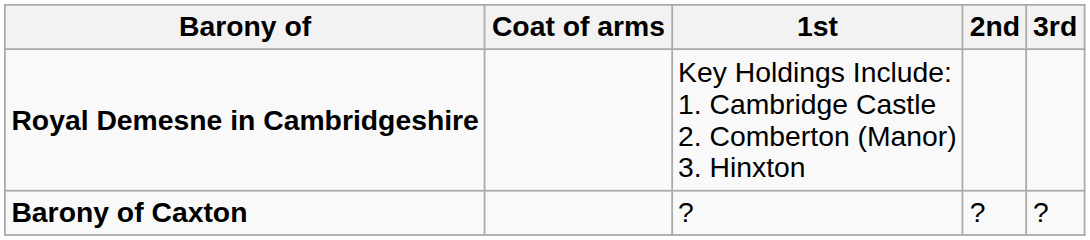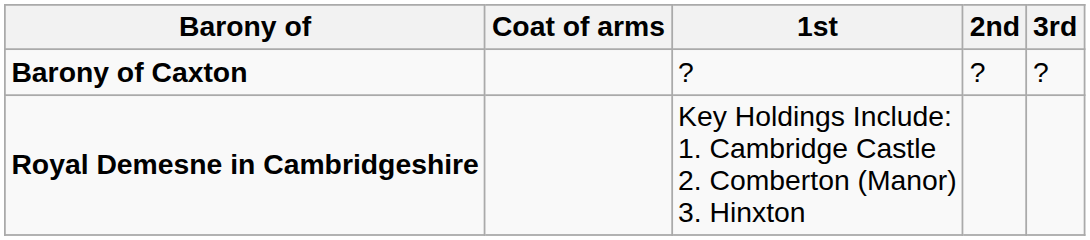 <table class="wikitable">
 <tr>
 <th>Barony of</th>
 <th>Coat of arms</th>
 <th>1st</th>
 <th>2nd</th>
 <th>3rd</th>
 </tr>
 <tr>
+<td><strong>Barony of Caxton</strong></td>
+<td></td>
+<td>?</td>
+<td>?</td>
+<td>?</td>
+</tr>
+<tr>
 <td><strong>Royal Demesne in Cambridgeshire</strong></td>
 <td></td>
 <td>Key Holdings Include:<br>1. Cambridge Castle<br>2. Comberton (Manor)<br>3. Hinxton</td>
 <td></td>
 <td></td>
 </tr>
-<tr>
-<td><strong>Barony of Caxton</strong></td>
-<td></td>
-<td>?</td>
-<td>?</td>
-<td>?</td>
-</tr>
 </table>
